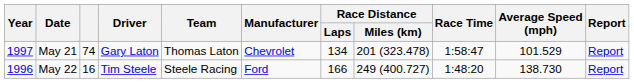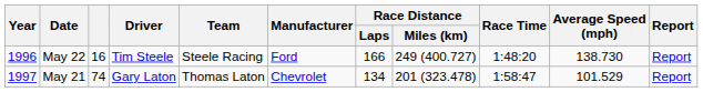 <table class="wikitable" style="font-size: 95%;">
 <tr>
 <th rowspan="2">Year</th>
 <th rowspan="2">Date</th>
 <th rowspan="2"></th>
 <th rowspan="2">Driver</th>
 <th rowspan="2">Team</th>
 <th rowspan="2">Manufacturer</th>
 <th colspan="2">Race Distance</th>
 <th rowspan="2">Race Time</th>
 <th rowspan="2">Average Speed<br>(mph)</th>
 <th rowspan="2">Report</th>
 </tr>
 <tr>
 <th>Laps</th>
 <th>Miles (km)</th>
 </tr>
 <tr>
+<td><a href='#'>1996</a></td>
+<td>May 22</td>
+<td align="center">16</td>
+<td><a href='#'>Tim Steele</a></td>
+<td>Steele Racing</td>
+<td><a href='#'>Ford</a></td>
+<td align="center">166</td>
+<td align="center">249 (400.727)</td>
+<td align="center">1:48:20</td>
+<td align="center">138.730</td>
+<td><a href='#'>Report</a></td>
+</tr>
+<tr>
 <td><a href='#'>1997</a></td>
 <td>May 21</td>
 <td align="center">74</td>
 <td><a href='#'>Gary Laton</a></td>
 <td>Thomas Laton</td>
 <td><a href='#'>Chevrolet</a></td>
 <td align="center">134</td>
 <td align="center">201 (323.478)</td>
 <td align="center">1:58:47</td>
 <td align="center">101.529</td>
 <td><a href='#'>Report</a></td>
 </tr>
-<tr>
-<td><a href='#'>1996</a></td>
-<td>May 22</td>
-<td align="center">16</td>
-<td><a href='#'>Tim Steele</a></td>
-<td>Steele Racing</td>
-<td><a href='#'>Ford</a></td>
-<td align="center">166</td>
-<td align="center">249 (400.727)</td>
-<td align="center">1:48:20</td>
-<td align="center">138.730</td>
-<td><a href='#'>Report</a></td>
-</tr>
 </table>
